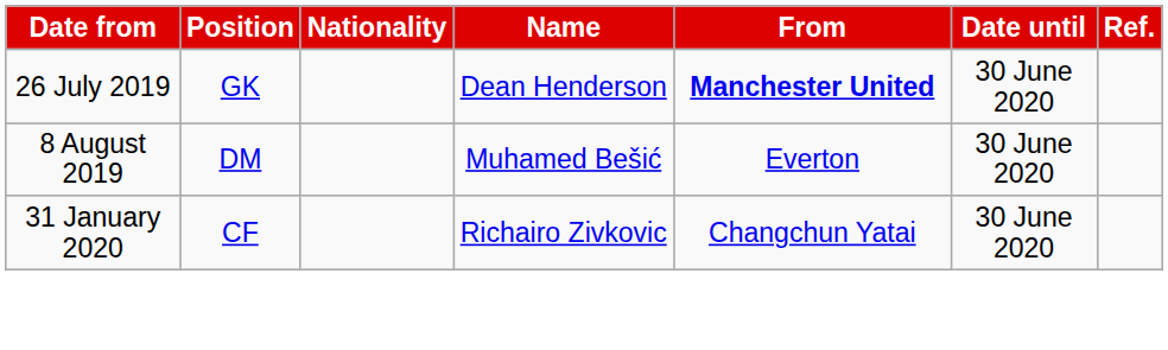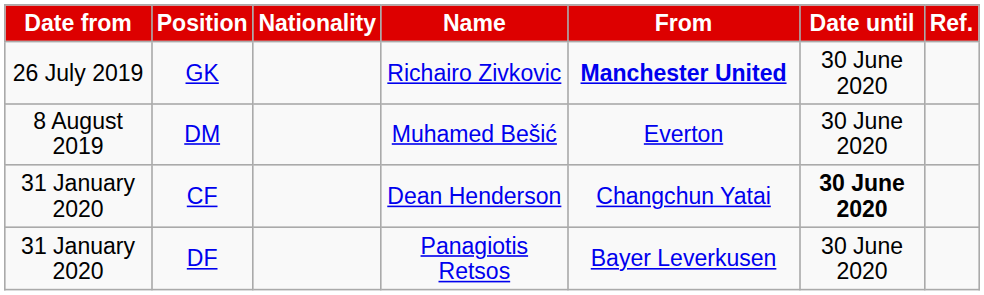 <table class="wikitable"  style="text-align:center; font-size:90%; ">
 <tr>
 <th style="background:#DD0000; color:#FFFFFF; width:120px;">Date from</th>
 <th style="background:#DD0000; color:#FFFFFF; width:50px;">Position</th>
 <th style="background:#DD0000; color:#FFFFFF; width:50px;">Nationality</th>
 <th style="background:#DD0000; color:#FFFFFF; width:150px;">Name</th>
 <th style="background:#DD0000; color:#FFFFFF; width:200px;">From</th>
 <th style="background:#DD0000; color:#FFFFFF; width:110px;">Date until</th>
 <th style="background:#DD0000; color:#FFFFFF; width:25px;">Ref.</th>
 </tr>
 <tr>
 <td>26 July 2019</td>
 <td><a href='#'>GK</a></td>
 <td></td>
-<td><a href='#'>Dean Henderson</a></td>
+<td><a href='#'>Richairo Zivkovic</a></td>
 <td><strong> <a href='#'>Manchester United</a></strong></td>
 <td>30 June 2020</td>
 <td></td>
 </tr>
 <tr>
 <td>8 August 2019</td>
 <td><a href='#'>DM</a></td>
 <td></td>
 <td><a href='#'>Muhamed Bešić</a></td>
 <td> <a href='#'>Everton</a></td>
 <td>30 June 2020</td>
 <td></td>
 </tr>
 <tr>
 <td>31 January 2020</td>
 <td><a href='#'>CF</a></td>
 <td></td>
-<td><a href='#'>Richairo Zivkovic</a></td>
+<td><a href='#'>Dean Henderson</a></td>
 <td> <a href='#'>Changchun Yatai</a></td>
+<td><strong>30 June 2020</strong></td>
+<td></td>
+</tr>
+<tr>
+<td>31 January 2020</td>
+<td><a href='#'>DF</a></td>
+<td></td>
+<td><a href='#'>Panagiotis Retsos</a></td>
+<td> <a href='#'>Bayer Leverkusen</a></td>
 <td>30 June 2020</td>
 <td></td>
 </tr>
 </table>
